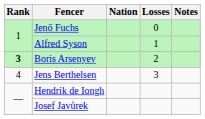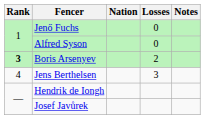 <table class="wikitable sortable" style="text-align:center">
 <tr>
 <th>Rank</th>
 <th>Fencer</th>
 <th>Nation</th>
 <th>Losses</th>
 <th>Notes</th>
 </tr>
 <tr bgcolor=bbf3bb>
 <td rowspan=2>1</td>
 <td align=left><a href='#'>Jenő Fuchs</a></td>
 <td align=left></td>
 <td>0</td>
 <td></td>
 </tr>
 <tr bgcolor=bbf3bb>
 <td align=left><a href='#'>Alfred Syson</a></td>
 <td align=left></td>
-<td>1</td>
+<td>0</td>
 <td></td>
 </tr>
 <tr bgcolor=bbf3bb>
 <td><strong>3</strong></td>
 <td align=left><a href='#'>Boris Arsenyev</a></td>
 <td align=left></td>
 <td>2</td>
 <td></td>
 </tr>
 <tr>
 <td>4</td>
 <td align=left><a href='#'>Jens Berthelsen</a></td>
 <td align=left></td>
 <td>3</td>
 <td></td>
 </tr>
 <tr>
 <td rowspan=2 data-sort-value=5>—</td>
 <td align=left><a href='#'>Hendrik de Iongh</a></td>
 <td align=left></td>
 <td></td>
 <td></td>
 </tr>
 <tr>
 <td align=left><a href='#'>Josef Javůrek</a></td>
 <td align=left></td>
 <td></td>
 <td></td>
 </tr>
 </table>
